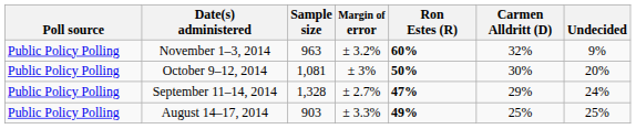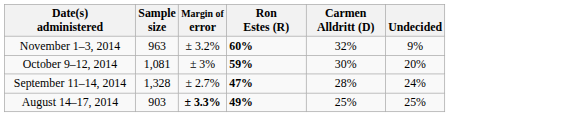 <table class="wikitable">
 <tr valign= bottom>
-<th style="width:160px;">Poll source</th>
 <th style="width:170px;">Date(s)<br>administered</th>
 <th class=small>Sample<br>size</th>
 <th><small>Margin of</small><br>error</th>
 <th style="width:100px;">Ron<br>Estes (R)</th>
 <th style="width:100px;">Carmen<br>Alldritt (D)</th>
 <th style="width:40px;">Undecided</th>
 </tr>
 <tr>
-<td><a href='#'>Public Policy Polling</a></td>
 <td align=center>November 1–3, 2014</td>
 <td align=center>963</td>
 <td align=center>± 3.2%</td>
 <td><strong>60%</strong></td>
 <td align=center>32%</td>
 <td align=center>9%</td>
 </tr>
 <tr>
-<td><a href='#'>Public Policy Polling</a></td>
 <td align=center>October 9–12, 2014</td>
 <td align=center>1,081</td>
 <td align=center>± 3%</td>
-<td><strong>50%</strong></td>
+<td><strong>59%</strong></td>
 <td align=center>30%</td>
 <td align=center>20%</td>
 </tr>
 <tr>
-<td><a href='#'>Public Policy Polling</a></td>
 <td align=center>September 11–14, 2014</td>
 <td align=center>1,328</td>
 <td align=center>± 2.7%</td>
 <td><strong>47%</strong></td>
-<td align=center>29%</td>
+<td align=center>28%</td>
 <td align=center>24%</td>
 </tr>
 <tr>
-<td><a href='#'>Public Policy Polling</a></td>
 <td align=center>August 14–17, 2014</td>
 <td align=center>903</td>
-<td align=center>± 3.3%</td>
+<td align=center><strong>± 3.3%</strong></td>
 <td><strong>49%</strong></td>
 <td align=center>25%</td>
 <td align=center>25%</td>
 </tr>
 </table>
